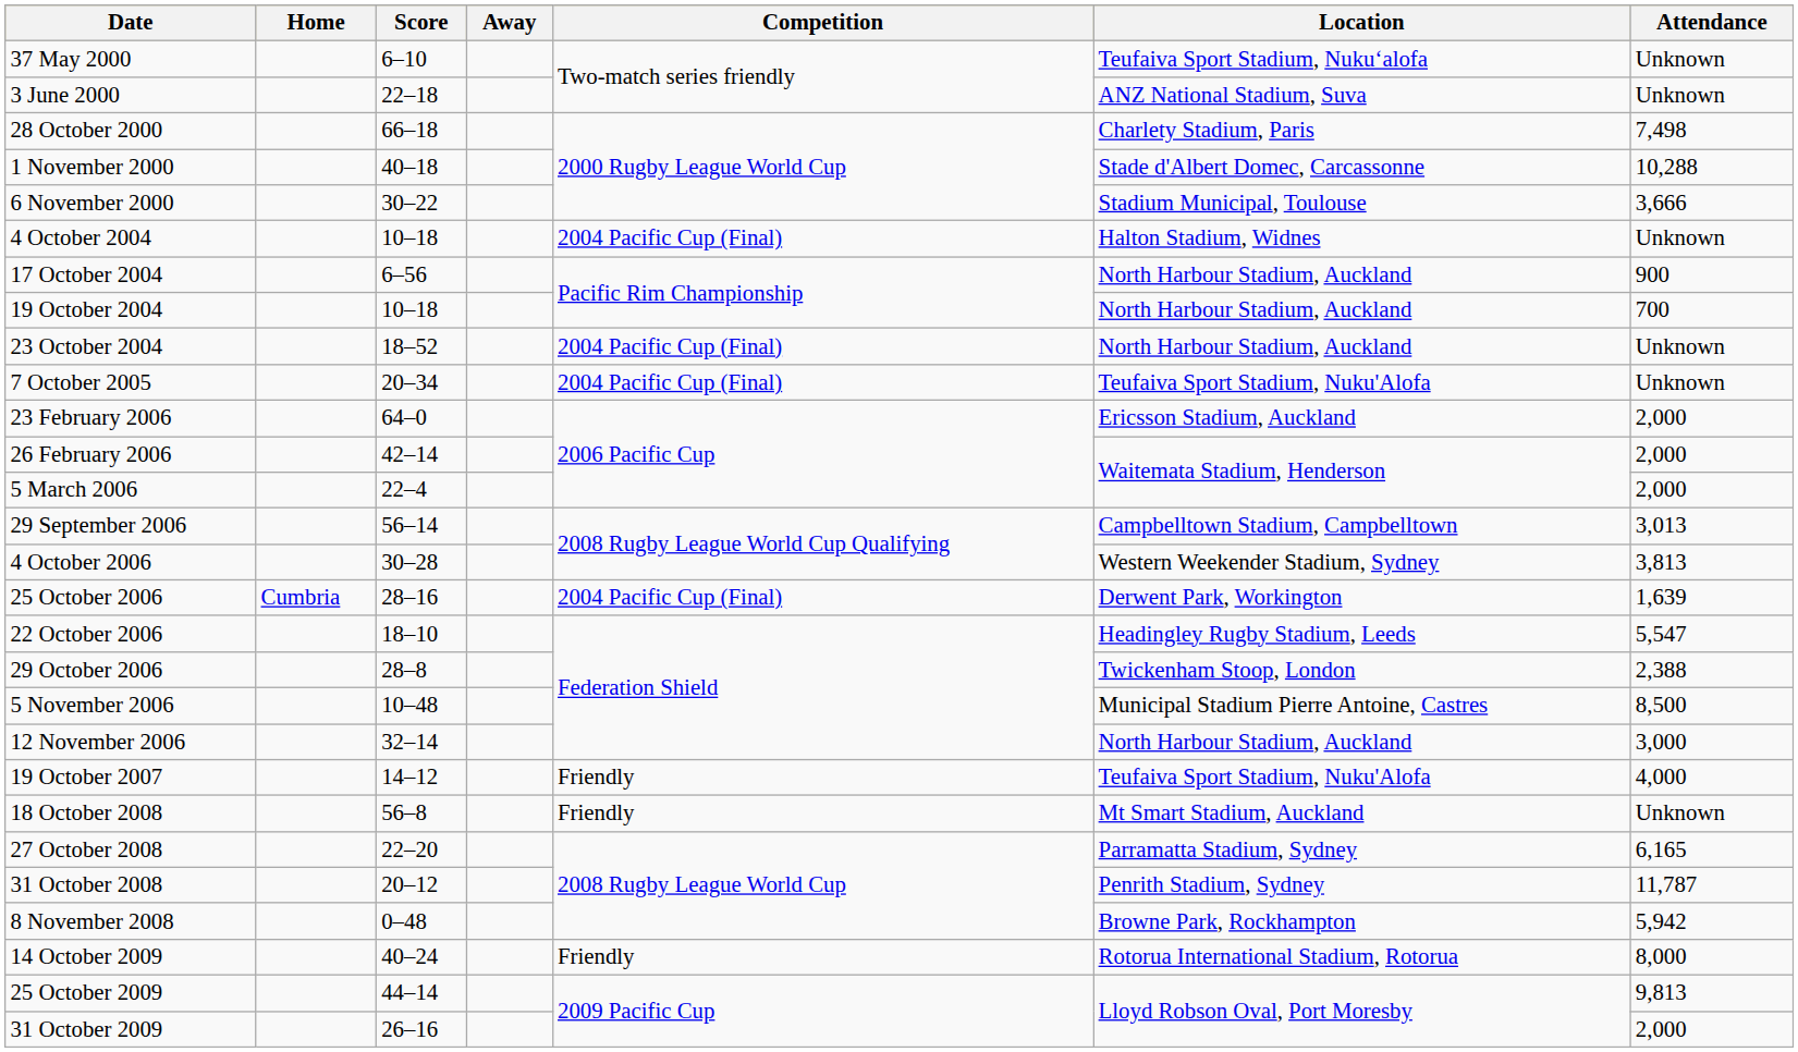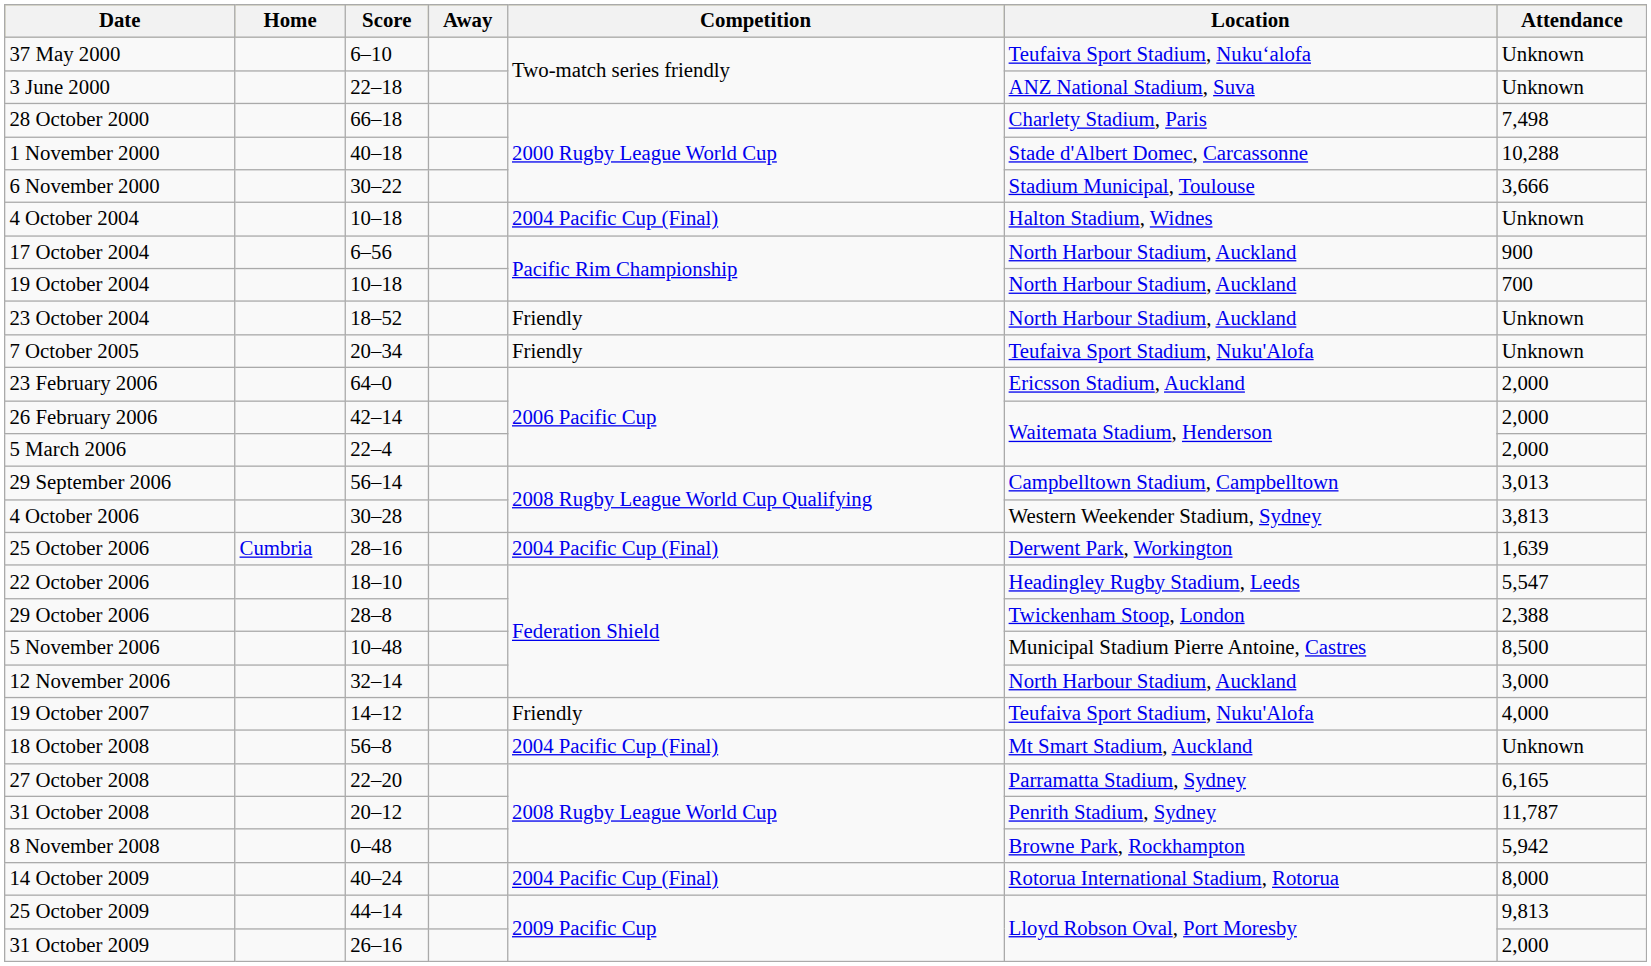 <table class="wikitable" width=100%>
 <tr bgcolor=#bdb76b>
 <th>Date</th>
 <th>Home</th>
 <th>Score</th>
 <th>Away</th>
 <th>Competition</th>
 <th>Location</th>
 <th>Attendance</th>
 </tr>
 <tr>
 <td>37 May 2000</td>
 <td></td>
 <td>6–10</td>
 <td></td>
 <td rowspan=2>Two-match series friendly</td>
 <td> <a href='#'>Teufaiva Sport Stadium</a>, <a href='#'>Nukuʻalofa</a></td>
 <td>Unknown</td>
 </tr>
 <tr>
 <td>3 June 2000</td>
 <td></td>
 <td>22–18</td>
 <td></td>
 <td> <a href='#'>ANZ National Stadium</a>, <a href='#'>Suva</a></td>
 <td>Unknown</td>
 </tr>
 <tr>
 <td>28 October 2000</td>
 <td></td>
 <td>66–18</td>
 <td></td>
 <td rowspan=3><a href='#'>2000 Rugby League World Cup</a></td>
 <td> <a href='#'>Charlety Stadium</a>, <a href='#'>Paris</a></td>
 <td>7,498</td>
 </tr>
 <tr>
 <td>1 November 2000</td>
 <td></td>
 <td>40–18</td>
 <td></td>
 <td> <a href='#'>Stade d'Albert Domec</a>, <a href='#'>Carcassonne</a></td>
 <td>10,288</td>
 </tr>
 <tr>
 <td>6 November 2000</td>
 <td></td>
 <td>30–22</td>
 <td></td>
 <td> <a href='#'>Stadium Municipal</a>, <a href='#'>Toulouse</a></td>
 <td>3,666</td>
 </tr>
 <tr>
 <td>4 October 2004</td>
 <td></td>
 <td>10–18</td>
 <td></td>
 <td><a href='#'>2004 Pacific Cup (Final)</a></td>
 <td> <a href='#'>Halton Stadium</a>, <a href='#'>Widnes</a></td>
 <td>Unknown</td>
 </tr>
 <tr>
 <td>17 October 2004</td>
 <td></td>
 <td>6–56</td>
 <td></td>
 <td rowspan=2><a href='#'>Pacific Rim Championship</a></td>
 <td> <a href='#'>North Harbour Stadium</a>, <a href='#'>Auckland</a></td>
 <td>900</td>
 </tr>
 <tr>
 <td>19 October 2004</td>
 <td></td>
 <td>10–18</td>
 <td></td>
 <td> <a href='#'>North Harbour Stadium</a>, <a href='#'>Auckland</a></td>
 <td>700</td>
 </tr>
 <tr>
 <td>23 October 2004</td>
 <td></td>
 <td>18–52</td>
 <td></td>
-<td><a href='#'>2004 Pacific Cup (Final)</a></td>
+<td>Friendly</td>
 <td> <a href='#'>North Harbour Stadium</a>, <a href='#'>Auckland</a></td>
 <td>Unknown</td>
 </tr>
 <tr>
 <td>7 October 2005</td>
 <td></td>
 <td>20–34</td>
 <td></td>
-<td><a href='#'>2004 Pacific Cup (Final)</a></td>
+<td>Friendly</td>
 <td> <a href='#'>Teufaiva Sport Stadium</a>, <a href='#'>Nuku'Alofa</a></td>
 <td>Unknown</td>
 </tr>
 <tr>
 <td>23 February 2006</td>
 <td></td>
 <td>64–0</td>
 <td></td>
 <td rowspan=3><a href='#'>2006 Pacific Cup</a></td>
 <td> <a href='#'>Ericsson Stadium</a>, <a href='#'>Auckland</a></td>
 <td>2,000</td>
 </tr>
 <tr>
 <td>26 February 2006</td>
 <td></td>
 <td>42–14</td>
 <td></td>
 <td rowspan=2> <a href='#'>Waitemata Stadium</a>, <a href='#'>Henderson</a></td>
 <td>2,000</td>
 </tr>
 <tr>
 <td>5 March 2006</td>
 <td></td>
 <td>22–4</td>
 <td></td>
 <td>2,000</td>
 </tr>
 <tr>
 <td>29 September 2006</td>
 <td></td>
 <td>56–14</td>
 <td></td>
 <td rowspan=2><a href='#'>2008 Rugby League World Cup Qualifying</a></td>
 <td> <a href='#'>Campbelltown Stadium</a>, <a href='#'>Campbelltown</a></td>
 <td>3,013</td>
 </tr>
 <tr>
 <td>4 October 2006</td>
 <td></td>
 <td>30–28</td>
 <td></td>
 <td> Western Weekender Stadium, <a href='#'>Sydney</a></td>
 <td>3,813</td>
 </tr>
 <tr>
 <td>25 October 2006</td>
 <td> <a href='#'>Cumbria</a></td>
 <td>28–16</td>
 <td></td>
 <td><a href='#'>2004 Pacific Cup (Final)</a></td>
 <td> <a href='#'>Derwent Park</a>, <a href='#'>Workington</a></td>
 <td>1,639</td>
 </tr>
 <tr>
 <td>22 October 2006</td>
 <td></td>
 <td>18–10</td>
 <td></td>
 <td rowspan=4><a href='#'>Federation Shield</a></td>
 <td> <a href='#'>Headingley Rugby Stadium</a>, <a href='#'>Leeds</a></td>
 <td>5,547</td>
 </tr>
 <tr>
 <td>29 October 2006</td>
 <td></td>
 <td>28–8</td>
 <td></td>
 <td> <a href='#'>Twickenham Stoop</a>, <a href='#'>London</a></td>
 <td>2,388</td>
 </tr>
 <tr>
 <td>5 November 2006</td>
 <td></td>
 <td>10–48</td>
 <td></td>
 <td> Municipal Stadium Pierre Antoine, <a href='#'>Castres</a></td>
 <td>8,500</td>
 </tr>
 <tr>
 <td>12 November 2006</td>
 <td></td>
 <td>32–14</td>
 <td></td>
 <td> <a href='#'>North Harbour Stadium</a>, <a href='#'>Auckland</a></td>
 <td>3,000</td>
 </tr>
 <tr>
 <td>19 October 2007</td>
 <td></td>
 <td>14–12</td>
 <td></td>
 <td>Friendly</td>
 <td> <a href='#'>Teufaiva Sport Stadium</a>, <a href='#'>Nuku'Alofa</a></td>
 <td>4,000</td>
 </tr>
 <tr>
 <td>18 October 2008</td>
 <td></td>
 <td>56–8</td>
 <td></td>
-<td>Friendly</td>
+<td><a href='#'>2004 Pacific Cup (Final)</a></td>
 <td> <a href='#'>Mt Smart Stadium</a>, <a href='#'>Auckland</a></td>
 <td>Unknown</td>
 </tr>
 <tr>
 <td>27 October 2008</td>
 <td></td>
 <td>22–20</td>
 <td></td>
 <td rowspan=3><a href='#'>2008 Rugby League World Cup</a></td>
 <td> <a href='#'>Parramatta Stadium</a>, <a href='#'>Sydney</a></td>
 <td>6,165</td>
 </tr>
 <tr>
 <td>31 October 2008</td>
 <td></td>
 <td>20–12</td>
 <td></td>
 <td> <a href='#'>Penrith Stadium</a>, <a href='#'>Sydney</a></td>
 <td>11,787</td>
 </tr>
 <tr>
 <td>8 November 2008</td>
 <td></td>
 <td>0–48</td>
 <td></td>
 <td> <a href='#'>Browne Park</a>, <a href='#'>Rockhampton</a></td>
 <td>5,942</td>
 </tr>
 <tr>
 <td>14 October 2009</td>
 <td></td>
 <td>40–24</td>
 <td></td>
-<td>Friendly</td>
+<td><a href='#'>2004 Pacific Cup (Final)</a></td>
 <td> <a href='#'>Rotorua International Stadium</a>, <a href='#'>Rotorua</a></td>
 <td>8,000</td>
 </tr>
 <tr>
 <td>25 October 2009</td>
 <td></td>
 <td>44–14</td>
 <td></td>
 <td rowspan=2><a href='#'>2009 Pacific Cup</a></td>
 <td rowspan=2> <a href='#'>Lloyd Robson Oval</a>, <a href='#'>Port Moresby</a></td>
 <td>9,813</td>
 </tr>
 <tr>
 <td>31 October 2009</td>
 <td></td>
 <td>26–16</td>
 <td></td>
 <td>2,000</td>
 </tr>
 </table>
